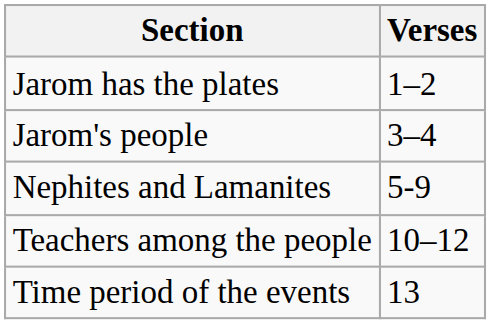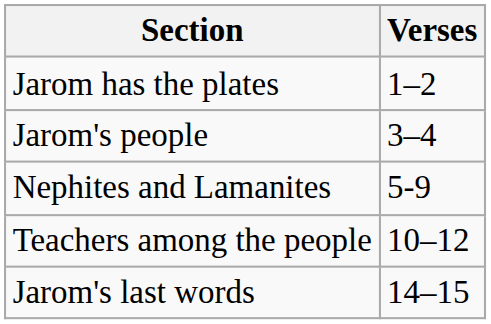 <table class="wikitable">
 <tr>
 <th>Section</th>
 <th>Verses</th>
 </tr>
 <tr>
 <td>Jarom has the plates</td>
 <td>1–2</td>
 </tr>
 <tr>
 <td>Jarom's people</td>
 <td>3–4</td>
 </tr>
 <tr>
 <td>Nephites and Lamanites</td>
 <td>5-9</td>
 </tr>
 <tr>
 <td>Teachers among the people</td>
 <td>10–12</td>
 </tr>
 <tr>
-<td>Time period of the events</td>
-<td>13</td>
+<td>Jarom's last words</td>
+<td>14–15</td>
 </tr>
 </table>
